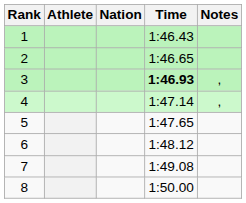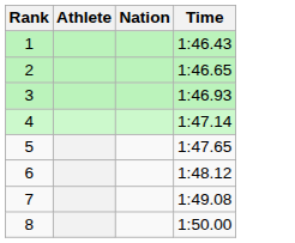 <table class="wikitable plainrowheaders sortable" style="text-align:center;">
 <tr>
 <th scope=col>Rank</th>
 <th scope=col>Athlete</th>
 <th scope=col>Nation</th>
 <th scope=col>Time</th>
-<th scope=col>Notes</th>
 </tr>
 <tr bgcolor=#bbf3bb>
 <td>1</td>
 <th scope=row style="background:#bbf3bb; text-align:left;"></th>
 <td align=left></td>
 <td>1:46.43</td>
-<td></td>
 </tr>
 <tr bgcolor=#bbf3bb>
 <td>2</td>
 <th scope=row style="background:#bbf3bb; text-align:left;"></th>
 <td align=left></td>
 <td>1:46.65</td>
-<td></td>
 </tr>
 <tr bgcolor=#bbf3bb>
 <td>3</td>
 <th scope=row style="background:#bbf3bb; text-align:left;"></th>
 <td align=left></td>
-<td><strong>1:46.93</strong></td>
-<td>,</td>
+<td>1:46.93</td>
 </tr>
 <tr bgcolor=#ccf9cc>
 <td>4</td>
 <th scope=row style="background:#ccf9cc; text-align:left;"></th>
 <td align=left></td>
 <td>1:47.14</td>
-<td>, </td>
 </tr>
 <tr>
 <td>5</td>
 <th scope=row style=text-align:left;></th>
 <td align=left></td>
 <td>1:47.65</td>
-<td></td>
 </tr>
 <tr>
 <td>6</td>
 <th scope=row style=text-align:left;></th>
 <td align=left></td>
 <td>1:48.12</td>
-<td></td>
 </tr>
 <tr>
 <td>7</td>
 <th scope=row style=text-align:left;></th>
 <td align=left></td>
 <td>1:49.08</td>
-<td></td>
 </tr>
 <tr>
 <td>8</td>
 <th scope=row style=text-align:left;></th>
 <td align=left></td>
 <td>1:50.00</td>
-<td></td>
 </tr>
 </table>
